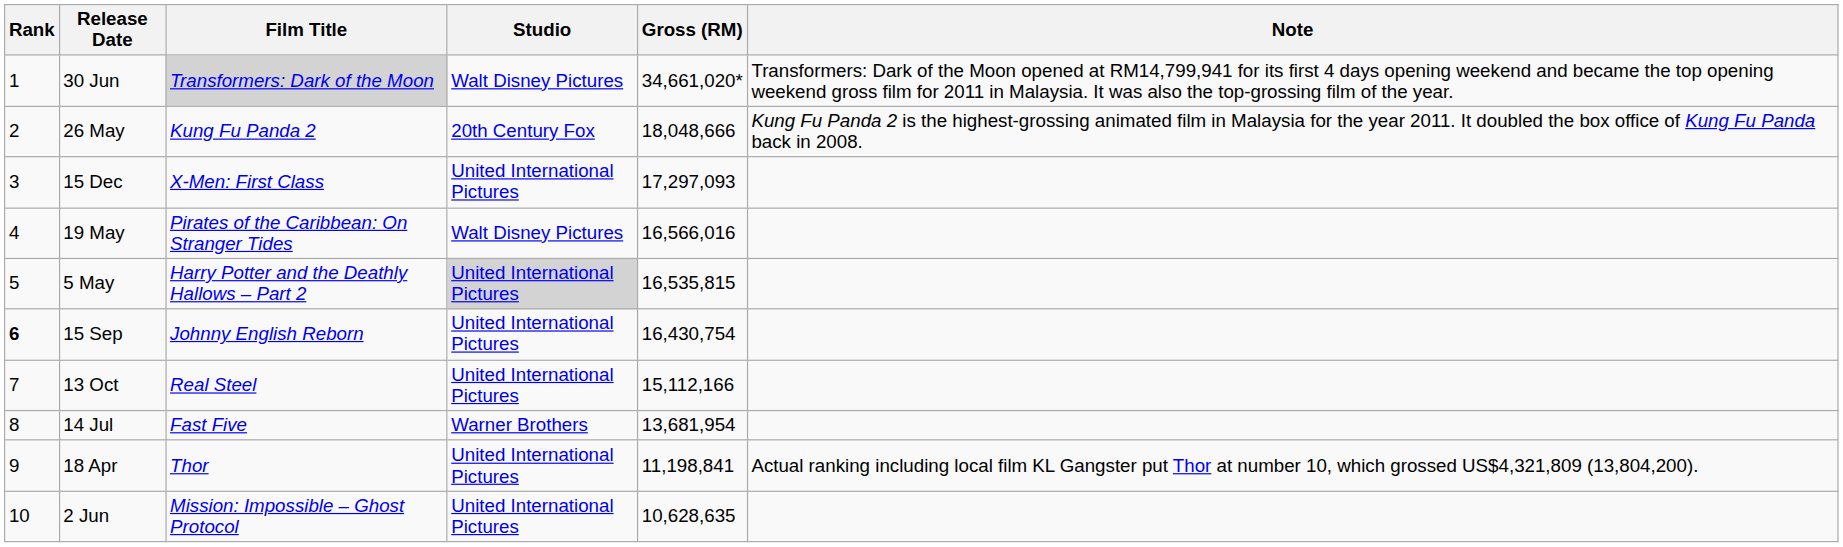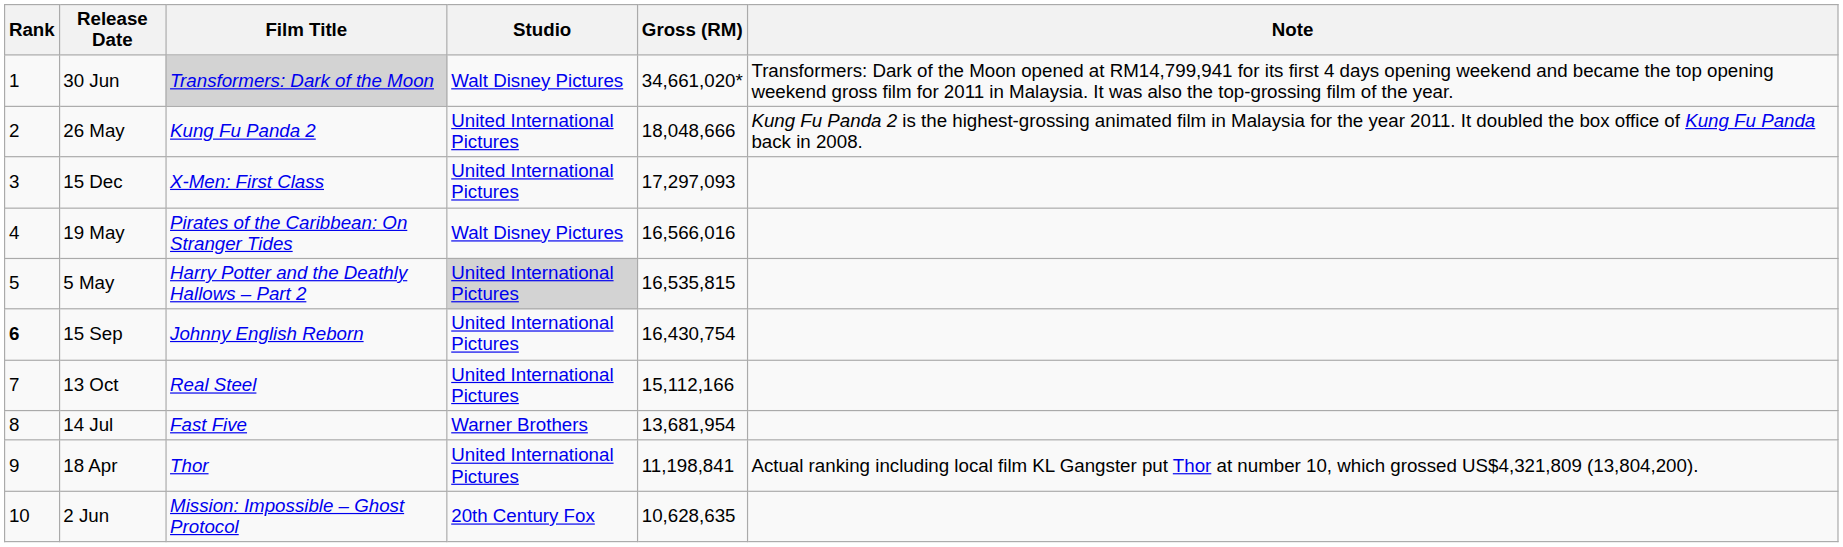 <table class="wikitable sortable" style="text-align:left">
 <tr>
 <th>Rank</th>
 <th>Release Date</th>
 <th>Film Title</th>
 <th>Studio</th>
 <th>Gross (RM)</th>
 <th>Note</th>
 </tr>
 <tr>
 <td>1</td>
 <td>30 Jun</td>
 <td style="background: lightgrey;"><em><a href='#'>Transformers: Dark of the Moon</a></em></td>
 <td><a href='#'>Walt Disney Pictures</a></td>
 <td>34,661,020*</td>
 <td>Transformers: Dark of the Moon opened at RM14,799,941 for its first 4 days opening weekend and became the top opening weekend gross film for 2011 in Malaysia. It was also the top-grossing film of the year.</td>
 </tr>
 <tr>
 <td>2</td>
 <td>26 May</td>
 <td><em><a href='#'>Kung Fu Panda 2</a></em></td>
-<td><a href='#'>20th Century Fox</a></td>
+<td><a href='#'>United International Pictures</a></td>
 <td>18,048,666</td>
 <td><em>Kung Fu Panda 2</em> is the highest-grossing animated film in Malaysia for the year 2011. It doubled the box office of <em><a href='#'>Kung Fu Panda</a></em> back in 2008.</td>
 </tr>
 <tr>
 <td>3</td>
 <td>15 Dec</td>
 <td><em><a href='#'>X-Men: First Class</a></em></td>
 <td><a href='#'>United International Pictures</a></td>
 <td>17,297,093</td>
 <td></td>
 </tr>
 <tr>
 <td>4</td>
 <td>19 May</td>
 <td><em><a href='#'>Pirates of the Caribbean: On Stranger Tides</a></em></td>
 <td><a href='#'>Walt Disney Pictures</a></td>
 <td>16,566,016</td>
 <td></td>
 </tr>
 <tr>
 <td>5</td>
 <td>5 May</td>
 <td><em><a href='#'>Harry Potter and the Deathly Hallows – Part 2</a></em></td>
 <td style="background: lightgrey;"><a href='#'>United International Pictures</a></td>
 <td>16,535,815</td>
 <td></td>
 </tr>
 <tr>
 <td><strong>6</strong></td>
 <td>15 Sep</td>
 <td><em><a href='#'>Johnny English Reborn</a></em></td>
 <td><a href='#'>United International Pictures</a></td>
 <td>16,430,754</td>
 <td></td>
 </tr>
 <tr>
 <td>7</td>
 <td>13 Oct</td>
 <td><em><a href='#'>Real Steel</a></em></td>
 <td><a href='#'>United International Pictures</a></td>
 <td>15,112,166</td>
 <td></td>
 </tr>
 <tr>
 <td>8</td>
 <td>14 Jul</td>
 <td><em><a href='#'>Fast Five</a></em></td>
 <td><a href='#'>Warner Brothers</a></td>
 <td>13,681,954</td>
 <td></td>
 </tr>
 <tr>
 <td>9</td>
 <td>18 Apr</td>
 <td><em><a href='#'>Thor</a></em></td>
 <td><a href='#'>United International Pictures</a></td>
 <td>11,198,841</td>
 <td>Actual ranking including local film KL Gangster put <a href='#'>Thor</a> at number 10, which grossed US$4,321,809 (13,804,200).</td>
 </tr>
 <tr>
 <td>10</td>
 <td>2 Jun</td>
 <td><em><a href='#'>Mission: Impossible – Ghost Protocol</a></em></td>
-<td><a href='#'>United International Pictures</a></td>
+<td><a href='#'>20th Century Fox</a></td>
 <td>10,628,635</td>
 <td></td>
 </tr>
 </table>
